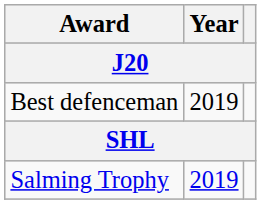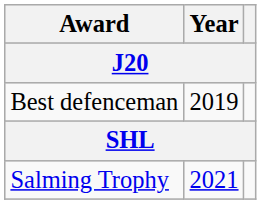 <table class="wikitable">
 <tr>
 <th>Award</th>
 <th>Year</th>
 <th></th>
 </tr>
 <tr>
 <th colspan="3"><a href='#'>J20</a></th>
 </tr>
 <tr>
 <td>Best defenceman</td>
 <td>2019</td>
 <td></td>
 </tr>
 <tr>
 <th colspan="3"><a href='#'>SHL</a></th>
 </tr>
 <tr>
 <td><a href='#'>Salming Trophy</a></td>
-<td><a href='#'>2019</a></td>
+<td><a href='#'>2021</a></td>
 <td></td>
 </tr>
 </table>
